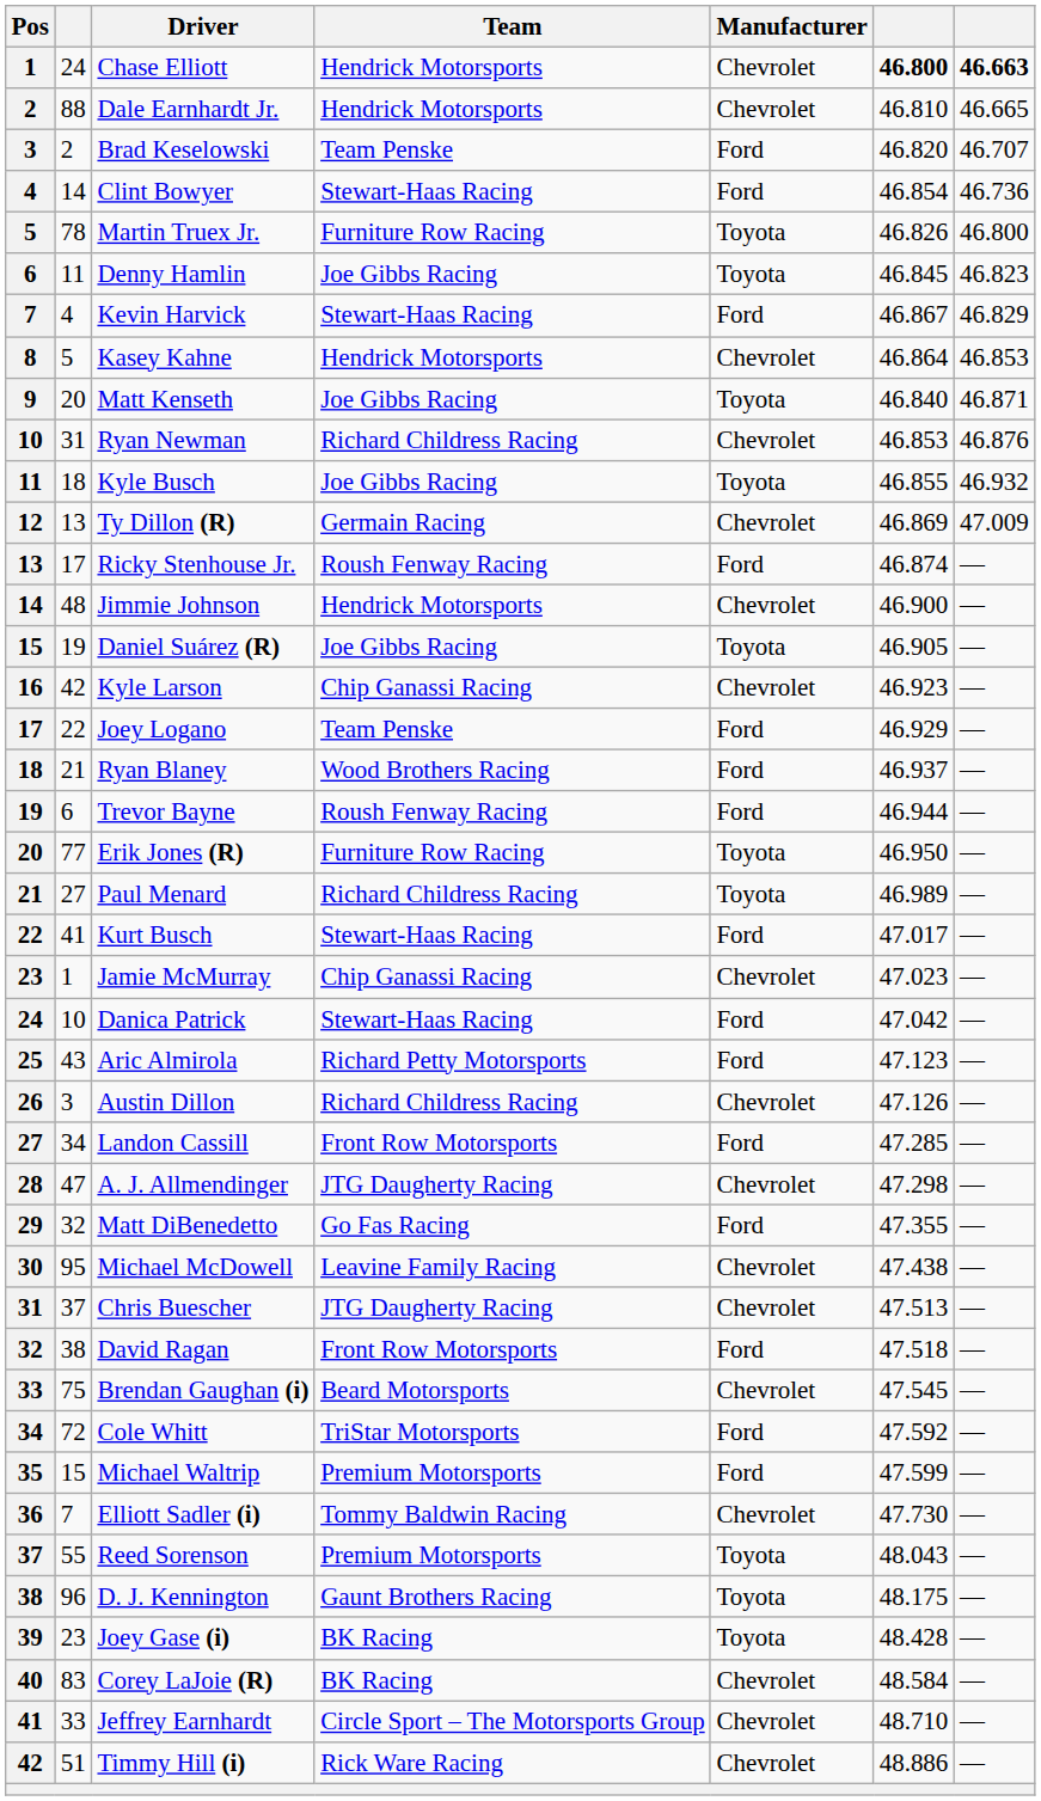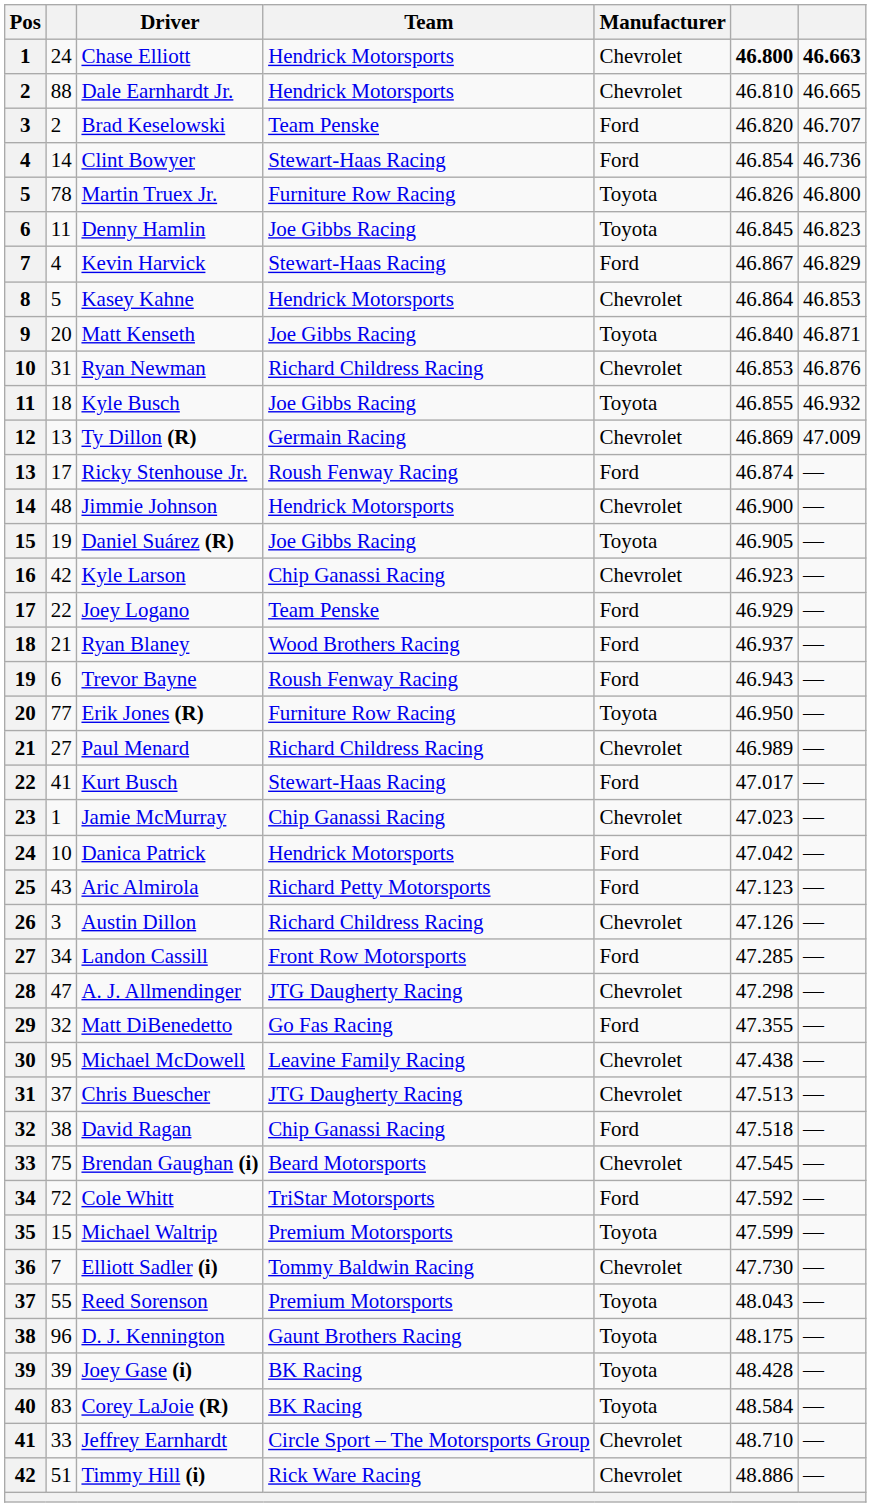 <table class="wikitable" style="font-size:95%">
 <tr>
 <th>Pos</th>
 <th></th>
 <th>Driver</th>
 <th>Team</th>
 <th>Manufacturer</th>
 <th></th>
 <th></th>
 </tr>
 <tr>
 <th>1</th>
 <td>24</td>
 <td><a href='#'>Chase Elliott</a></td>
 <td><a href='#'>Hendrick Motorsports</a></td>
 <td>Chevrolet</td>
 <td><strong>46.800</strong></td>
 <td><strong>46.663</strong></td>
 </tr>
 <tr>
 <th>2</th>
 <td>88</td>
 <td><a href='#'>Dale Earnhardt Jr.</a></td>
 <td><a href='#'>Hendrick Motorsports</a></td>
 <td>Chevrolet</td>
 <td>46.810</td>
 <td>46.665</td>
 </tr>
 <tr>
 <th>3</th>
 <td>2</td>
 <td><a href='#'>Brad Keselowski</a></td>
 <td><a href='#'>Team Penske</a></td>
 <td>Ford</td>
 <td>46.820</td>
 <td>46.707</td>
 </tr>
 <tr>
 <th>4</th>
 <td>14</td>
 <td><a href='#'>Clint Bowyer</a></td>
 <td><a href='#'>Stewart-Haas Racing</a></td>
 <td>Ford</td>
 <td>46.854</td>
 <td>46.736</td>
 </tr>
 <tr>
 <th>5</th>
 <td>78</td>
 <td><a href='#'>Martin Truex Jr.</a></td>
 <td><a href='#'>Furniture Row Racing</a></td>
 <td>Toyota</td>
 <td>46.826</td>
 <td>46.800</td>
 </tr>
 <tr>
 <th>6</th>
 <td>11</td>
 <td><a href='#'>Denny Hamlin</a></td>
 <td><a href='#'>Joe Gibbs Racing</a></td>
 <td>Toyota</td>
 <td>46.845</td>
 <td>46.823</td>
 </tr>
 <tr>
 <th>7</th>
 <td>4</td>
 <td><a href='#'>Kevin Harvick</a></td>
 <td><a href='#'>Stewart-Haas Racing</a></td>
 <td>Ford</td>
 <td>46.867</td>
 <td>46.829</td>
 </tr>
 <tr>
 <th>8</th>
 <td>5</td>
 <td><a href='#'>Kasey Kahne</a></td>
 <td><a href='#'>Hendrick Motorsports</a></td>
 <td>Chevrolet</td>
 <td>46.864</td>
 <td>46.853</td>
 </tr>
 <tr>
 <th>9</th>
 <td>20</td>
 <td><a href='#'>Matt Kenseth</a></td>
 <td><a href='#'>Joe Gibbs Racing</a></td>
 <td>Toyota</td>
 <td>46.840</td>
 <td>46.871</td>
 </tr>
 <tr>
 <th>10</th>
 <td>31</td>
 <td><a href='#'>Ryan Newman</a></td>
 <td><a href='#'>Richard Childress Racing</a></td>
 <td>Chevrolet</td>
 <td>46.853</td>
 <td>46.876</td>
 </tr>
 <tr>
 <th>11</th>
 <td>18</td>
 <td><a href='#'>Kyle Busch</a></td>
 <td><a href='#'>Joe Gibbs Racing</a></td>
 <td>Toyota</td>
 <td>46.855</td>
 <td>46.932</td>
 </tr>
 <tr>
 <th>12</th>
 <td>13</td>
 <td><a href='#'>Ty Dillon</a> <strong>(R)</strong></td>
 <td><a href='#'>Germain Racing</a></td>
 <td>Chevrolet</td>
 <td>46.869</td>
 <td>47.009</td>
 </tr>
 <tr>
 <th>13</th>
 <td>17</td>
 <td><a href='#'>Ricky Stenhouse Jr.</a></td>
 <td><a href='#'>Roush Fenway Racing</a></td>
 <td>Ford</td>
 <td>46.874</td>
 <td>—</td>
 </tr>
 <tr>
 <th>14</th>
 <td>48</td>
 <td><a href='#'>Jimmie Johnson</a></td>
 <td><a href='#'>Hendrick Motorsports</a></td>
 <td>Chevrolet</td>
 <td>46.900</td>
 <td>—</td>
 </tr>
 <tr>
 <th>15</th>
 <td>19</td>
 <td><a href='#'>Daniel Suárez</a> <strong>(R)</strong></td>
 <td><a href='#'>Joe Gibbs Racing</a></td>
 <td>Toyota</td>
 <td>46.905</td>
 <td>—</td>
 </tr>
 <tr>
 <th>16</th>
 <td>42</td>
 <td><a href='#'>Kyle Larson</a></td>
 <td><a href='#'>Chip Ganassi Racing</a></td>
 <td>Chevrolet</td>
 <td>46.923</td>
 <td>—</td>
 </tr>
 <tr>
 <th>17</th>
 <td>22</td>
 <td><a href='#'>Joey Logano</a></td>
 <td><a href='#'>Team Penske</a></td>
 <td>Ford</td>
 <td>46.929</td>
 <td>—</td>
 </tr>
 <tr>
 <th>18</th>
 <td>21</td>
 <td><a href='#'>Ryan Blaney</a></td>
 <td><a href='#'>Wood Brothers Racing</a></td>
 <td>Ford</td>
 <td>46.937</td>
 <td>—</td>
 </tr>
 <tr>
 <th>19</th>
 <td>6</td>
 <td><a href='#'>Trevor Bayne</a></td>
 <td><a href='#'>Roush Fenway Racing</a></td>
 <td>Ford</td>
-<td>46.944</td>
+<td>46.943</td>
 <td>—</td>
 </tr>
 <tr>
 <th>20</th>
 <td>77</td>
 <td><a href='#'>Erik Jones</a> <strong>(R)</strong></td>
 <td><a href='#'>Furniture Row Racing</a></td>
 <td>Toyota</td>
 <td>46.950</td>
 <td>—</td>
 </tr>
 <tr>
 <th>21</th>
 <td>27</td>
 <td><a href='#'>Paul Menard</a></td>
 <td><a href='#'>Richard Childress Racing</a></td>
-<td>Toyota</td>
+<td>Chevrolet</td>
 <td>46.989</td>
 <td>—</td>
 </tr>
 <tr>
 <th>22</th>
 <td>41</td>
 <td><a href='#'>Kurt Busch</a></td>
 <td><a href='#'>Stewart-Haas Racing</a></td>
 <td>Ford</td>
 <td>47.017</td>
 <td>—</td>
 </tr>
 <tr>
 <th>23</th>
 <td>1</td>
 <td><a href='#'>Jamie McMurray</a></td>
 <td><a href='#'>Chip Ganassi Racing</a></td>
 <td>Chevrolet</td>
 <td>47.023</td>
 <td>—</td>
 </tr>
 <tr>
 <th>24</th>
 <td>10</td>
 <td><a href='#'>Danica Patrick</a></td>
-<td><a href='#'>Stewart-Haas Racing</a></td>
+<td><a href='#'>Hendrick Motorsports</a></td>
 <td>Ford</td>
 <td>47.042</td>
 <td>—</td>
 </tr>
 <tr>
 <th>25</th>
 <td>43</td>
 <td><a href='#'>Aric Almirola</a></td>
 <td><a href='#'>Richard Petty Motorsports</a></td>
 <td>Ford</td>
 <td>47.123</td>
 <td>—</td>
 </tr>
 <tr>
 <th>26</th>
 <td>3</td>
 <td><a href='#'>Austin Dillon</a></td>
 <td><a href='#'>Richard Childress Racing</a></td>
 <td>Chevrolet</td>
 <td>47.126</td>
 <td>—</td>
 </tr>
 <tr>
 <th>27</th>
 <td>34</td>
 <td><a href='#'>Landon Cassill</a></td>
 <td><a href='#'>Front Row Motorsports</a></td>
 <td>Ford</td>
 <td>47.285</td>
 <td>—</td>
 </tr>
 <tr>
 <th>28</th>
 <td>47</td>
 <td><a href='#'>A. J. Allmendinger</a></td>
 <td><a href='#'>JTG Daugherty Racing</a></td>
 <td>Chevrolet</td>
 <td>47.298</td>
 <td>—</td>
 </tr>
 <tr>
 <th>29</th>
 <td>32</td>
 <td><a href='#'>Matt DiBenedetto</a></td>
 <td><a href='#'>Go Fas Racing</a></td>
 <td>Ford</td>
 <td>47.355</td>
 <td>—</td>
 </tr>
 <tr>
 <th>30</th>
 <td>95</td>
 <td><a href='#'>Michael McDowell</a></td>
 <td><a href='#'>Leavine Family Racing</a></td>
 <td>Chevrolet</td>
 <td>47.438</td>
 <td>—</td>
 </tr>
 <tr>
 <th>31</th>
 <td>37</td>
 <td><a href='#'>Chris Buescher</a></td>
 <td><a href='#'>JTG Daugherty Racing</a></td>
 <td>Chevrolet</td>
 <td>47.513</td>
 <td>—</td>
 </tr>
 <tr>
 <th>32</th>
 <td>38</td>
 <td><a href='#'>David Ragan</a></td>
-<td><a href='#'>Front Row Motorsports</a></td>
+<td><a href='#'>Chip Ganassi Racing</a></td>
 <td>Ford</td>
 <td>47.518</td>
 <td>—</td>
 </tr>
 <tr>
 <th>33</th>
 <td>75</td>
 <td><a href='#'>Brendan Gaughan</a> <strong>(i)</strong></td>
 <td><a href='#'>Beard Motorsports</a></td>
 <td>Chevrolet</td>
 <td>47.545</td>
 <td>—</td>
 </tr>
 <tr>
 <th>34</th>
 <td>72</td>
 <td><a href='#'>Cole Whitt</a></td>
 <td><a href='#'>TriStar Motorsports</a></td>
 <td>Ford</td>
 <td>47.592</td>
 <td>—</td>
 </tr>
 <tr>
 <th>35</th>
 <td>15</td>
 <td><a href='#'>Michael Waltrip</a></td>
 <td><a href='#'>Premium Motorsports</a></td>
-<td>Ford</td>
+<td>Toyota</td>
 <td>47.599</td>
 <td>—</td>
 </tr>
 <tr>
 <th>36</th>
 <td>7</td>
 <td><a href='#'>Elliott Sadler</a> <strong>(i)</strong></td>
 <td><a href='#'>Tommy Baldwin Racing</a></td>
 <td>Chevrolet</td>
 <td>47.730</td>
 <td>—</td>
 </tr>
 <tr>
 <th>37</th>
 <td>55</td>
 <td><a href='#'>Reed Sorenson</a></td>
 <td><a href='#'>Premium Motorsports</a></td>
 <td>Toyota</td>
 <td>48.043</td>
 <td>—</td>
 </tr>
 <tr>
 <th>38</th>
 <td>96</td>
 <td><a href='#'>D. J. Kennington</a></td>
 <td><a href='#'>Gaunt Brothers Racing</a></td>
 <td>Toyota</td>
 <td>48.175</td>
 <td>—</td>
 </tr>
 <tr>
 <th>39</th>
-<td>23</td>
+<td>39</td>
 <td><a href='#'>Joey Gase</a> <strong>(i)</strong></td>
 <td><a href='#'>BK Racing</a></td>
 <td>Toyota</td>
 <td>48.428</td>
 <td>—</td>
 </tr>
 <tr>
 <th>40</th>
 <td>83</td>
 <td><a href='#'>Corey LaJoie</a> <strong>(R)</strong></td>
 <td><a href='#'>BK Racing</a></td>
-<td>Chevrolet</td>
+<td>Toyota</td>
 <td>48.584</td>
 <td>—</td>
 </tr>
 <tr>
 <th>41</th>
 <td>33</td>
 <td><a href='#'>Jeffrey Earnhardt</a></td>
 <td><a href='#'>Circle Sport – The Motorsports Group</a></td>
 <td>Chevrolet</td>
 <td>48.710</td>
 <td>—</td>
 </tr>
 <tr>
 <th>42</th>
 <td>51</td>
 <td><a href='#'>Timmy Hill</a> <strong>(i)</strong></td>
 <td><a href='#'>Rick Ware Racing</a></td>
 <td>Chevrolet</td>
 <td>48.886</td>
 <td>—</td>
 </tr>
 <tr>
 <th colspan="7"></th>
 </tr>
 </table>
